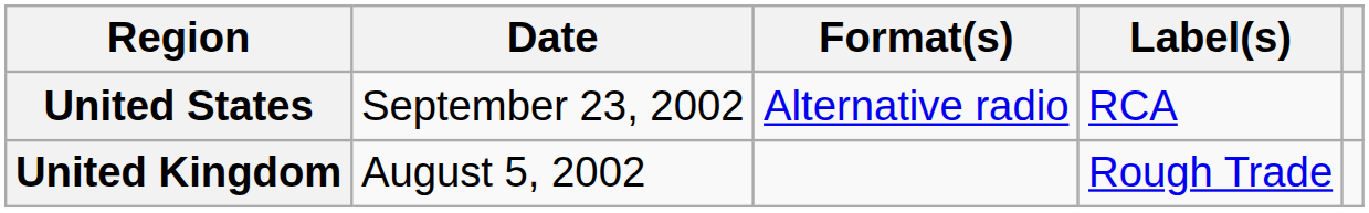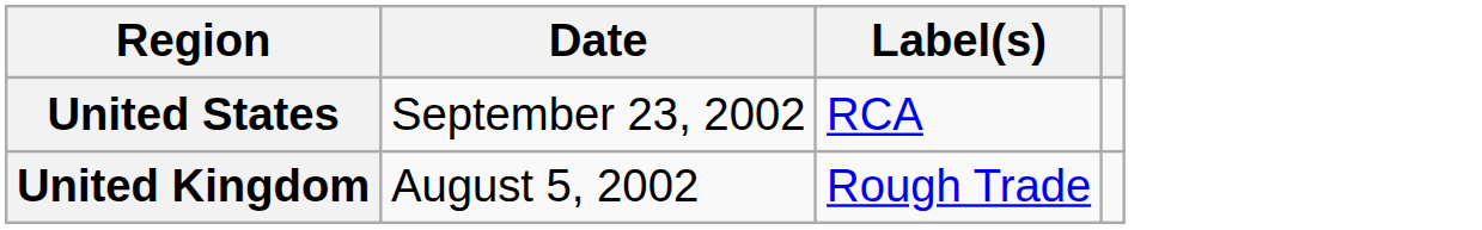 <table class="wikitable plainrowheaders">
 <tr>
 <th scope="col">Region</th>
 <th scope="col">Date</th>
-<th scope="col">Format(s)</th>
 <th scope="col">Label(s)</th>
 <th scope="col"></th>
 </tr>
 <tr>
 <th scope="row">United States</th>
 <td>September 23, 2002</td>
-<td><a href='#'>Alternative radio</a></td>
 <td><a href='#'>RCA</a></td>
 <td></td>
 </tr>
 <tr>
 <th scope="row">United Kingdom</th>
 <td>August 5, 2002</td>
-<td></td>
 <td><a href='#'>Rough Trade</a></td>
 <td></td>
 </tr>
 </table>
